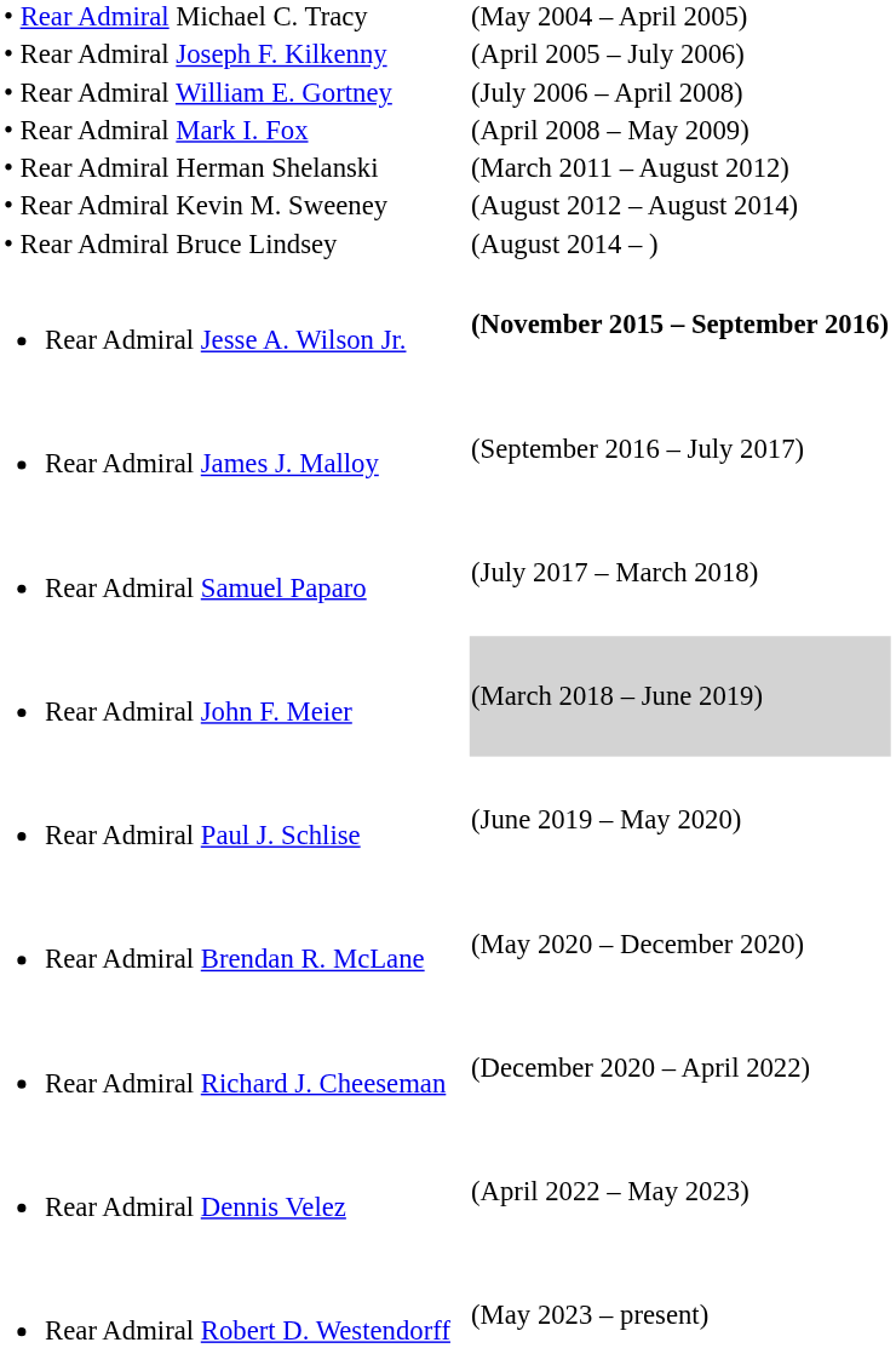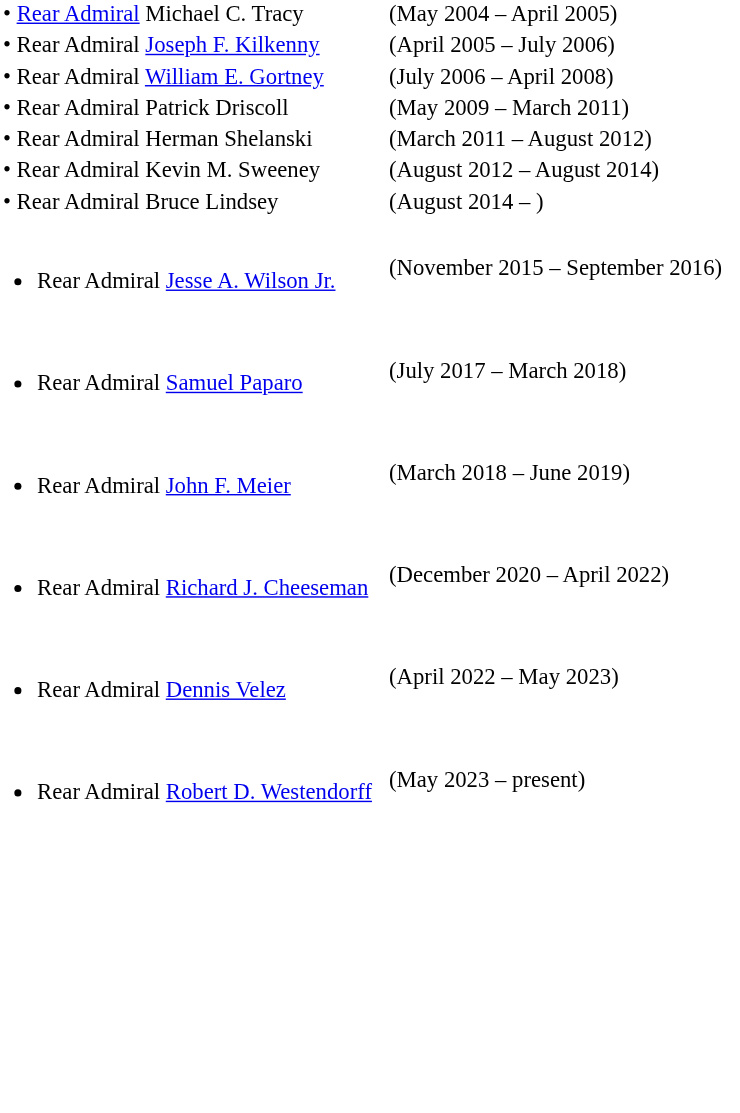 <table>
 <tr>
 <td>    • <a href='#'>Rear Admiral</a> Michael C. Tracy</td>
 <td> </td>
 <td>(May 2004 – April 2005)</td>
 </tr>
 <tr>
 <td>    • Rear Admiral <a href='#'>Joseph F. Kilkenny</a></td>
 <td> </td>
 <td>(April 2005 – July 2006)</td>
 </tr>
 <tr>
 <td>    • Rear Admiral <a href='#'>William E. Gortney</a></td>
 <td> </td>
 <td>(July 2006 – April 2008)</td>
 </tr>
 <tr>
-<td>    • Rear Admiral <a href='#'>Mark I. Fox</a></td>
+<td>    • Rear Admiral Patrick Driscoll</td>
 <td> </td>
-<td>(April 2008 – May 2009)</td>
+<td>(May 2009 – March 2011)</td>
 </tr>
 <tr>
 <td>    • Rear Admiral Herman Shelanski</td>
 <td> </td>
 <td>(March 2011 – August 2012)</td>
 </tr>
 <tr>
 <td>    • Rear Admiral Kevin M. Sweeney</td>
 <td> </td>
 <td>(August 2012 – August 2014)</td>
 </tr>
 <tr>
 <td>    • Rear Admiral Bruce Lindsey</td>
 <td> </td>
 <td>(August 2014 – )</td>
 </tr>
 <tr>
 <td><br><ul><li>Rear Admiral <a href='#'>Jesse A. Wilson Jr.</a></li></ul></td>
 <td></td>
-<td><strong>(November 2015 – September 2016)</strong></td>
-</tr>
-<tr>
-<td><br><ul><li>Rear Admiral <a href='#'>James J. Malloy</a></li></ul></td>
-<td></td>
-<td>(September 2016 – July 2017) </td>
+<td>(November 2015 – September 2016)</td>
 </tr>
 <tr>
 <td><br><ul><li>Rear Admiral <a href='#'>Samuel Paparo</a></li></ul></td>
 <td></td>
 <td>(July 2017 – March 2018) </td>
 </tr>
 <tr>
 <td><br><ul><li>Rear Admiral <a href='#'>John F. Meier</a></li></ul></td>
 <td></td>
-<td style="background: lightgrey;">(March 2018 – June 2019)</td>
-</tr>
-<tr>
-<td><br><ul><li>Rear Admiral <a href='#'>Paul J. Schlise</a></li></ul></td>
-<td></td>
-<td>(June 2019 – May 2020)</td>
-</tr>
-<tr>
-<td><br><ul><li>Rear Admiral <a href='#'>Brendan R. McLane</a></li></ul></td>
-<td></td>
-<td>(May 2020 – December 2020)</td>
+<td>(March 2018 – June 2019)</td>
 </tr>
 <tr>
 <td><br><ul><li>Rear Admiral <a href='#'>Richard J. Cheeseman</a></li></ul></td>
 <td></td>
 <td>(December 2020 – April 2022)</td>
 </tr>
 <tr>
 <td><br><ul><li>Rear Admiral <a href='#'>Dennis Velez</a></li></ul></td>
 <td></td>
 <td>(April 2022 – May 2023)</td>
 </tr>
 <tr>
 <td><br><ul><li>Rear Admiral <a href='#'>Robert D. Westendorff</a></li></ul></td>
 <td></td>
 <td>(May 2023 – present)</td>
 </tr>
 </table>
